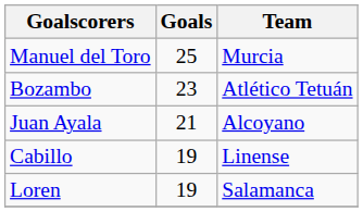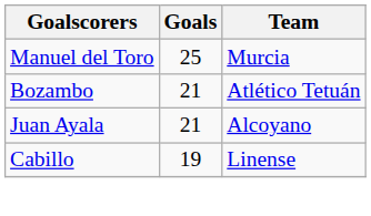 <table class="wikitable sortable" class="wikitable">
 <tr style="background:#ccc; text-align:center;">
 <th>Goalscorers</th>
 <th>Goals</th>
 <th>Team</th>
 </tr>
 <tr>
 <td> <a href='#'>Manuel del Toro</a></td>
 <td style="text-align:center;">25</td>
 <td><a href='#'>Murcia</a></td>
 </tr>
 <tr>
 <td> <a href='#'>Bozambo</a></td>
-<td style="text-align:center;">23</td>
+<td style="text-align:center;">21</td>
 <td><a href='#'>Atlético Tetuán</a></td>
 </tr>
 <tr>
 <td> <a href='#'>Juan Ayala</a></td>
 <td style="text-align:center;">21</td>
 <td><a href='#'>Alcoyano</a></td>
 </tr>
 <tr>
 <td> <a href='#'>Cabillo</a></td>
 <td style="text-align:center;">19</td>
 <td><a href='#'>Linense</a></td>
 </tr>
 <tr>
-<td> <a href='#'>Loren</a></td>
-<td style="text-align:center;">19</td>
-<td><a href='#'>Salamanca</a></td>
-</tr>
-<tr>
 </tr>
 </table>
